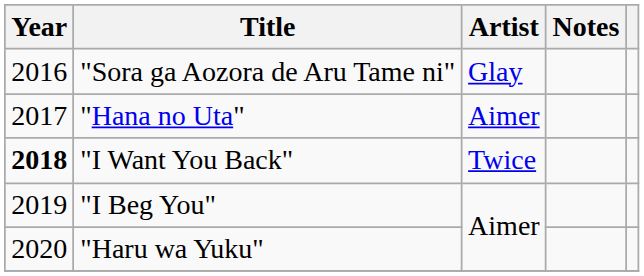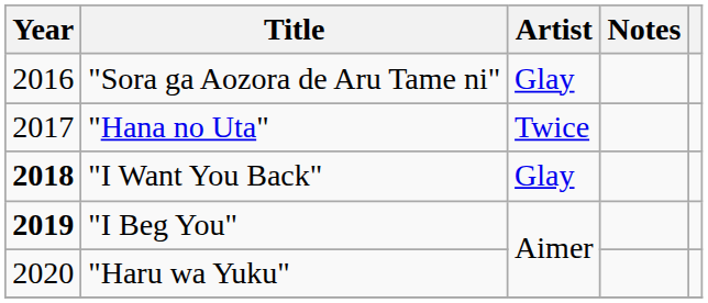 <table class="wikitable sortable">
 <tr>
 <th>Year</th>
 <th>Title</th>
 <th>Artist</th>
 <th>Notes</th>
 <th class="unsortable"></th>
 </tr>
 <tr>
 <td>2016</td>
 <td>"Sora ga Aozora de Aru Tame ni"</td>
 <td><a href='#'>Glay</a></td>
 <td></td>
 <td></td>
 </tr>
 <tr>
 <td>2017</td>
 <td>"<a href='#'>Hana no Uta</a>"</td>
-<td><a href='#'>Aimer</a></td>
+<td><a href='#'>Twice</a></td>
 <td></td>
 <td></td>
 </tr>
 <tr>
 <td><strong>2018</strong></td>
 <td>"I Want You Back"</td>
-<td><a href='#'>Twice</a></td>
+<td><a href='#'>Glay</a></td>
 <td></td>
 <td></td>
 </tr>
 <tr>
-<td>2019</td>
+<td><strong>2019</strong></td>
 <td>"I Beg You"</td>
 <td rowspan="2">Aimer</td>
 <td></td>
 <td></td>
 </tr>
 <tr>
 <td>2020</td>
 <td>"Haru wa Yuku"</td>
 <td></td>
 <td></td>
 </tr>
 <tr>
 </tr>
 </table>
